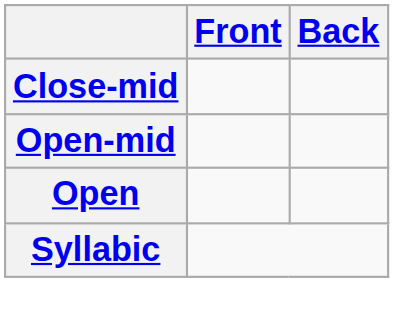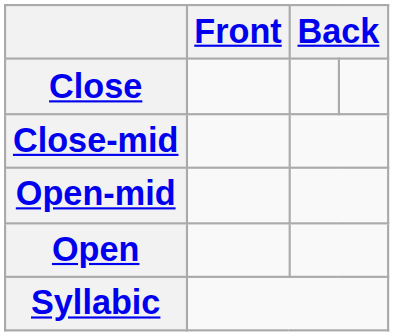 <table class="wikitable" style="text-align: center;">
 <tr>
 <th></th>
 <th><a href='#'>Front</a></th>
 <th colspan="2"><a href='#'>Back</a></th>
+</tr>
+<tr>
+<th><a href='#'>Close</a></th>
+<td></td>
+<td></td>
+<td></td>
 </tr>
 <tr>
 <th><a href='#'>Close-mid</a></th>
 <td></td>
 <td colspan="2"></td>
 </tr>
 <tr>
 <th><a href='#'>Open-mid</a></th>
 <td></td>
 <td colspan="2"></td>
 </tr>
 <tr>
 <th><a href='#'>Open</a></th>
 <td></td>
 <td colspan="2"></td>
 </tr>
 <tr>
 <th><a href='#'>Syllabic</a></th>
 <td colspan="3"></td>
 </tr>
 </table>
